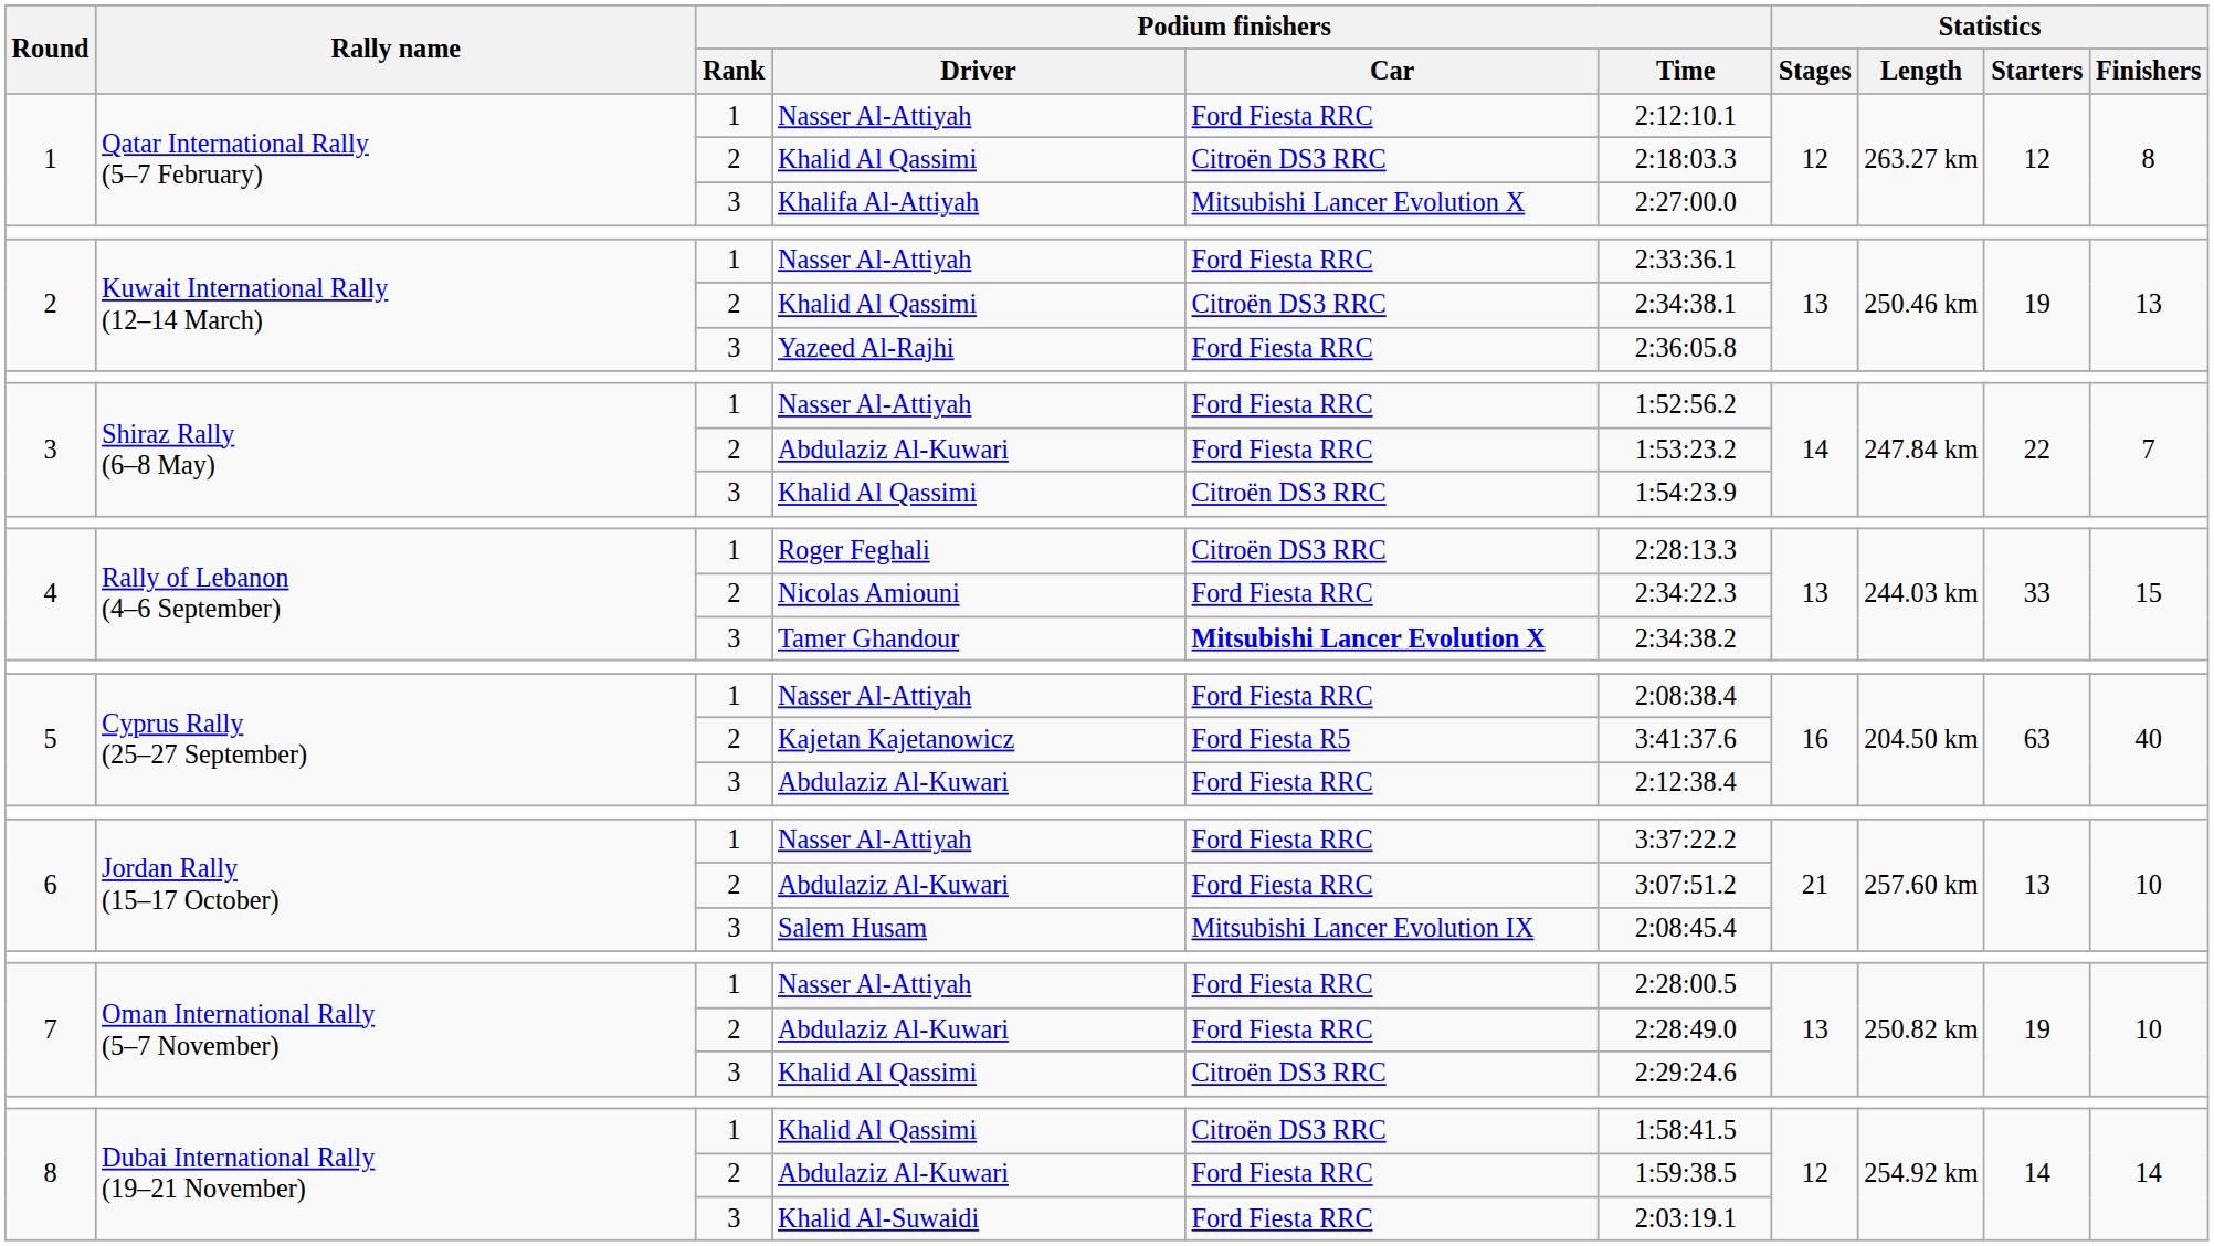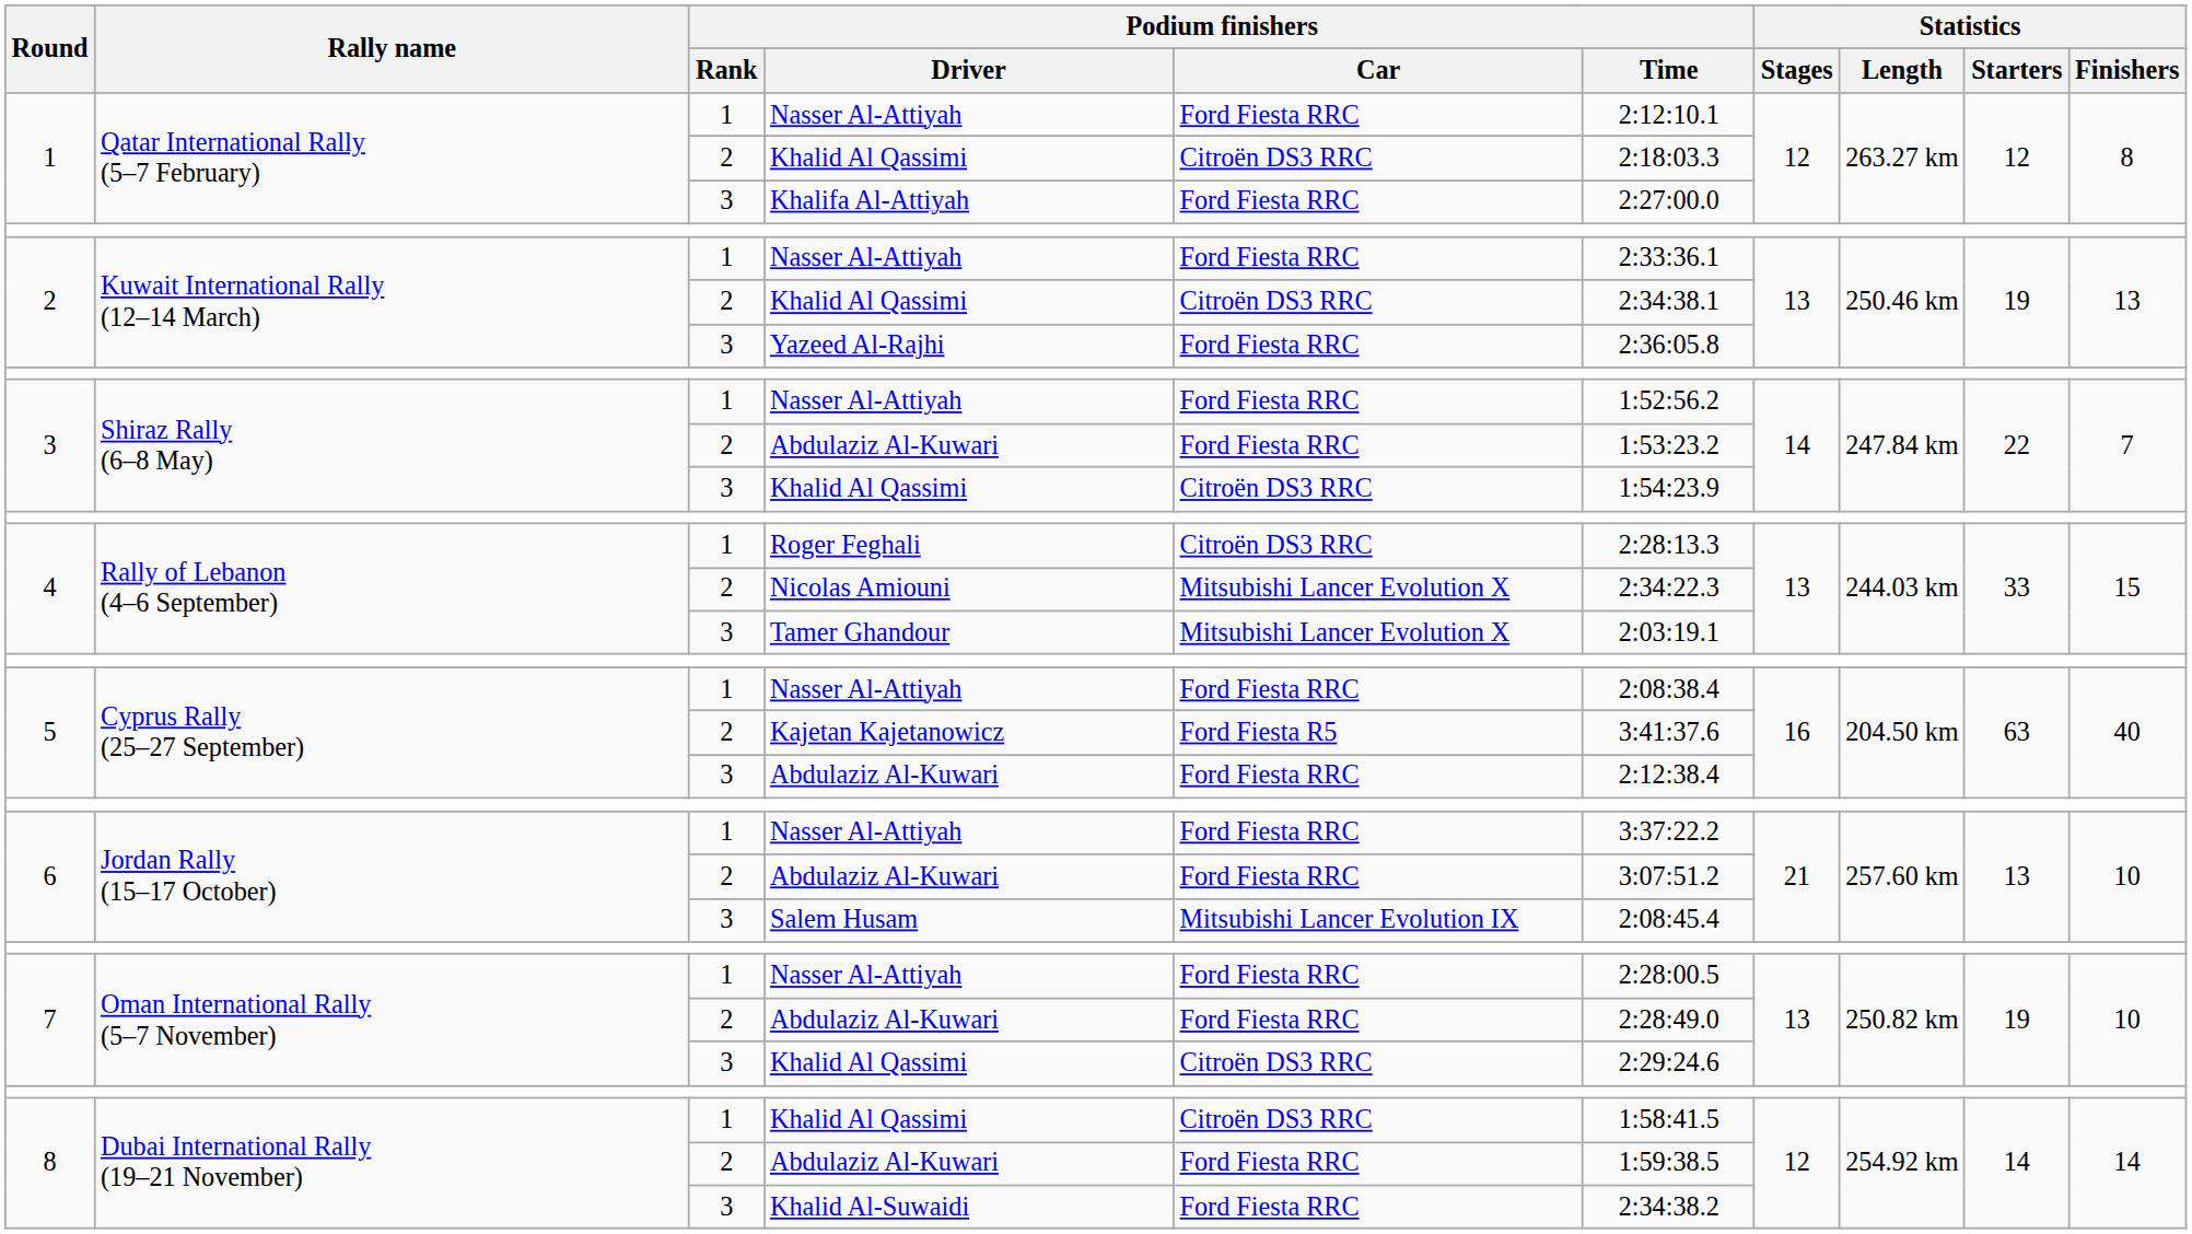 <table class="wikitable" style="font-size:85%;">
 <tr>
 <th rowspan=2>Round</th>
 <th style="width:22em" rowspan=2>Rally name</th>
 <th colspan=4>Podium finishers</th>
 <th colspan=4>Statistics</th>
 </tr>
 <tr>
 <th>Rank</th>
 <th style="width:15em">Driver</th>
 <th style="width:15em">Car</th>
 <th style="width:6em">Time</th>
 <th>Stages</th>
 <th>Length</th>
 <th>Starters</th>
 <th>Finishers</th>
 </tr>
 <tr>
 <td rowspan=3 align=center>1</td>
 <td rowspan=3> <a href='#'>Qatar International Rally</a><br>(5–7 February)</td>
 <td align=center>1</td>
 <td> <a href='#'>Nasser Al-Attiyah</a></td>
 <td><a href='#'>Ford Fiesta RRC</a></td>
 <td align=center>2:12:10.1</td>
 <td rowspan=3 align=center>12</td>
 <td rowspan=3 align=center>263.27 km</td>
 <td rowspan=3 align=center>12</td>
 <td rowspan=3 align=center>8</td>
 </tr>
 <tr>
 <td align=center>2</td>
 <td> <a href='#'>Khalid Al Qassimi</a></td>
 <td><a href='#'>Citroën DS3 RRC</a></td>
 <td align=center>2:18:03.3</td>
 </tr>
 <tr>
 <td align=center>3</td>
 <td> <a href='#'>Khalifa Al-Attiyah</a></td>
-<td><a href='#'>Mitsubishi Lancer Evolution X</a></td>
+<td><a href='#'>Ford Fiesta RRC</a></td>
 <td align=center>2:27:00.0</td>
 </tr>
 <tr style="background:white;">
 <td colspan="12"></td>
 </tr>
 <tr>
 <td rowspan=3 align=center>2</td>
 <td rowspan=3> <a href='#'>Kuwait International Rally</a><br>(12–14 March)</td>
 <td align=center>1</td>
 <td> <a href='#'>Nasser Al-Attiyah</a></td>
 <td><a href='#'>Ford Fiesta RRC</a></td>
 <td align=center>2:33:36.1</td>
 <td rowspan=3 align=center>13</td>
 <td rowspan=3 align=center>250.46 km</td>
 <td rowspan=3 align=center>19</td>
 <td rowspan=3 align=center>13</td>
 </tr>
 <tr>
 <td align=center>2</td>
 <td> <a href='#'>Khalid Al Qassimi</a></td>
 <td><a href='#'>Citroën DS3 RRC</a></td>
 <td align=center>2:34:38.1</td>
 </tr>
 <tr>
 <td align=center>3</td>
 <td> <a href='#'>Yazeed Al-Rajhi</a></td>
 <td><a href='#'>Ford Fiesta RRC</a></td>
 <td align=center>2:36:05.8</td>
 </tr>
 <tr style="background:white;">
 <td colspan="12"></td>
 </tr>
 <tr>
 <td rowspan=3 align=center>3</td>
 <td rowspan=3> <a href='#'>Shiraz Rally</a><br>(6–8 May)</td>
 <td align=center>1</td>
 <td> <a href='#'>Nasser Al-Attiyah</a></td>
 <td><a href='#'>Ford Fiesta RRC</a></td>
 <td align=center>1:52:56.2</td>
 <td rowspan=3 align=center>14</td>
 <td rowspan=3 align=center>247.84 km</td>
 <td rowspan=3 align=center>22</td>
 <td rowspan=3 align=center>7</td>
 </tr>
 <tr>
 <td align=center>2</td>
 <td> <a href='#'>Abdulaziz Al-Kuwari</a></td>
 <td><a href='#'>Ford Fiesta RRC</a></td>
 <td align=center>1:53:23.2</td>
 </tr>
 <tr>
 <td align=center>3</td>
 <td> <a href='#'>Khalid Al Qassimi</a></td>
 <td><a href='#'>Citroën DS3 RRC</a></td>
 <td align=center>1:54:23.9</td>
 </tr>
 <tr style="background:white;">
 <td colspan="12"></td>
 </tr>
 <tr>
 <td rowspan=3 align=center>4</td>
 <td rowspan=3> <a href='#'>Rally of Lebanon</a><br>(4–6 September)</td>
 <td align=center>1</td>
 <td> <a href='#'>Roger Feghali</a></td>
 <td><a href='#'>Citroën DS3 RRC</a></td>
 <td align=center>2:28:13.3</td>
 <td rowspan=3 align=center>13</td>
 <td rowspan=3 align=center>244.03 km</td>
 <td rowspan=3 align=center>33</td>
 <td rowspan=3 align=center>15</td>
 </tr>
 <tr>
 <td align=center>2</td>
 <td> <a href='#'>Nicolas Amiouni</a></td>
-<td><a href='#'>Ford Fiesta RRC</a></td>
+<td><a href='#'>Mitsubishi Lancer Evolution X</a></td>
 <td align=center>2:34:22.3</td>
 </tr>
 <tr>
 <td align=center>3</td>
 <td> <a href='#'>Tamer Ghandour</a></td>
-<td><strong><a href='#'>Mitsubishi Lancer Evolution X</a></strong></td>
-<td align=center>2:34:38.2</td>
+<td><a href='#'>Mitsubishi Lancer Evolution X</a></td>
+<td align=center>2:03:19.1</td>
 </tr>
 <tr style="background:white;">
 <td colspan="12"></td>
 </tr>
 <tr>
 <td rowspan=3 align=center>5</td>
 <td rowspan=3> <a href='#'>Cyprus Rally</a><br>(25–27 September)</td>
 <td align=center>1</td>
 <td> <a href='#'>Nasser Al-Attiyah</a></td>
 <td><a href='#'>Ford Fiesta RRC</a></td>
 <td align=center>2:08:38.4</td>
 <td rowspan=3 align=center>16</td>
 <td rowspan=3 align=center>204.50 km</td>
 <td rowspan=3 align=center>63</td>
 <td rowspan=3 align=center>40</td>
 </tr>
 <tr>
 <td align=center>2</td>
 <td> <a href='#'>Kajetan Kajetanowicz</a></td>
 <td><a href='#'>Ford Fiesta R5</a></td>
 <td align=center>3:41:37.6</td>
 </tr>
 <tr>
 <td align=center>3</td>
 <td> <a href='#'>Abdulaziz Al-Kuwari</a></td>
 <td><a href='#'>Ford Fiesta RRC</a></td>
 <td align=center>2:12:38.4</td>
 </tr>
 <tr style="background:white;">
 <td colspan="12"></td>
 </tr>
 <tr>
 <td rowspan=3 align=center>6</td>
 <td rowspan=3> <a href='#'>Jordan Rally</a><br>(15–17 October)</td>
 <td align=center>1</td>
 <td> <a href='#'>Nasser Al-Attiyah</a></td>
 <td><a href='#'>Ford Fiesta RRC</a></td>
 <td align=center>3:37:22.2</td>
 <td rowspan=3 align=center>21</td>
 <td rowspan=3 align=center>257.60 km</td>
 <td rowspan=3 align=center>13</td>
 <td rowspan=3 align=center>10</td>
 </tr>
 <tr>
 <td align=center>2</td>
 <td> <a href='#'>Abdulaziz Al-Kuwari</a></td>
 <td><a href='#'>Ford Fiesta RRC</a></td>
 <td align=center>3:07:51.2</td>
 </tr>
 <tr>
 <td align=center>3</td>
 <td> <a href='#'>Salem Husam</a></td>
 <td><a href='#'>Mitsubishi Lancer Evolution IX</a></td>
 <td align=center>2:08:45.4</td>
 </tr>
 <tr style="background:white;">
 <td colspan="12"></td>
 </tr>
 <tr>
 <td rowspan=3 align=center>7</td>
 <td rowspan=3> <a href='#'>Oman International Rally</a><br>(5–7 November)</td>
 <td align=center>1</td>
 <td> <a href='#'>Nasser Al-Attiyah</a></td>
 <td><a href='#'>Ford Fiesta RRC</a></td>
 <td align=center>2:28:00.5</td>
 <td rowspan=3 align=center>13</td>
 <td rowspan=3 align=center>250.82 km</td>
 <td rowspan=3 align=center>19</td>
 <td rowspan=3 align=center>10</td>
 </tr>
 <tr>
 <td align=center>2</td>
 <td> <a href='#'>Abdulaziz Al-Kuwari</a></td>
 <td><a href='#'>Ford Fiesta RRC</a></td>
 <td align=center>2:28:49.0</td>
 </tr>
 <tr>
 <td align=center>3</td>
 <td> <a href='#'>Khalid Al Qassimi</a></td>
 <td><a href='#'>Citroën DS3 RRC</a></td>
 <td align=center>2:29:24.6</td>
 </tr>
 <tr style="background:white;">
 <td colspan="12"></td>
 </tr>
 <tr>
 <td rowspan=3 align=center>8</td>
 <td rowspan=3> <a href='#'>Dubai International Rally</a><br>(19–21 November)</td>
 <td align=center>1</td>
 <td> <a href='#'>Khalid Al Qassimi</a></td>
 <td><a href='#'>Citroën DS3 RRC</a></td>
 <td align=center>1:58:41.5</td>
 <td rowspan=3 align=center>12</td>
 <td rowspan=3 align=center>254.92 km</td>
 <td rowspan=3 align=center>14</td>
 <td rowspan=3 align=center>14</td>
 </tr>
 <tr>
 <td align=center>2</td>
 <td> <a href='#'>Abdulaziz Al-Kuwari</a></td>
 <td><a href='#'>Ford Fiesta RRC</a></td>
 <td align=center>1:59:38.5</td>
 </tr>
 <tr>
 <td align=center>3</td>
 <td> <a href='#'>Khalid Al-Suwaidi</a></td>
 <td><a href='#'>Ford Fiesta RRC</a></td>
-<td align=center>2:03:19.1</td>
+<td align=center>2:34:38.2</td>
 </tr>
 </table>
